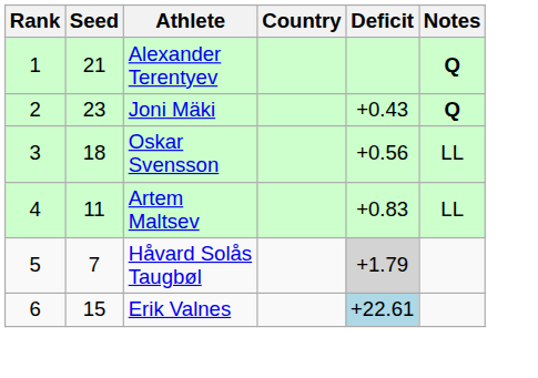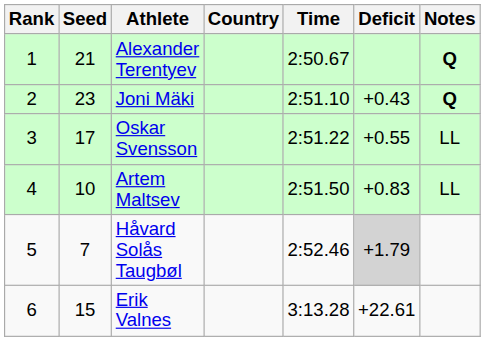 <table class="wikitable sortable" style="text-align:center" width=60%>
 <tr>
 <th>Rank</th>
 <th>Seed</th>
 <th>Athlete</th>
 <th>Country</th>
+<th>Time</th>
 <th>Deficit</th>
 <th>Notes</th>
 </tr>
 <tr bgcolor=#ccffcc>
 <td>1</td>
 <td>21</td>
 <td align=left><a href='#'>Alexander Terentyev</a></td>
 <td align=left></td>
+<td>2:50.67</td>
 <td></td>
 <td><strong>Q</strong></td>
 </tr>
 <tr bgcolor=#ccffcc>
 <td>2</td>
 <td>23</td>
 <td align=left><a href='#'>Joni Mäki</a></td>
 <td align=left></td>
+<td>2:51.10</td>
 <td>+0.43</td>
 <td><strong>Q</strong></td>
 </tr>
 <tr bgcolor=#ccffcc>
 <td>3</td>
-<td>18</td>
+<td>17</td>
 <td align=left><a href='#'>Oskar Svensson</a></td>
 <td align=left></td>
-<td>+0.56</td>
+<td>2:51.22</td>
+<td>+0.55</td>
 <td>LL</td>
 </tr>
 <tr bgcolor=#ccffcc>
 <td>4</td>
-<td>11</td>
+<td>10</td>
 <td align=left><a href='#'>Artem Maltsev</a></td>
 <td align=left></td>
+<td>2:51.50</td>
 <td>+0.83</td>
 <td>LL</td>
 </tr>
 <tr>
 <td>5</td>
 <td>7</td>
 <td align=left><a href='#'>Håvard Solås Taugbøl</a></td>
 <td align=left></td>
+<td>2:52.46</td>
 <td style="background: lightgrey;">+1.79</td>
 <td></td>
 </tr>
 <tr>
 <td>6</td>
 <td>15</td>
 <td align=left><a href='#'>Erik Valnes</a></td>
 <td align=left></td>
-<td style="background: lightblue;">+22.61</td>
+<td>3:13.28</td>
+<td>+22.61</td>
 <td></td>
 </tr>
 </table>
